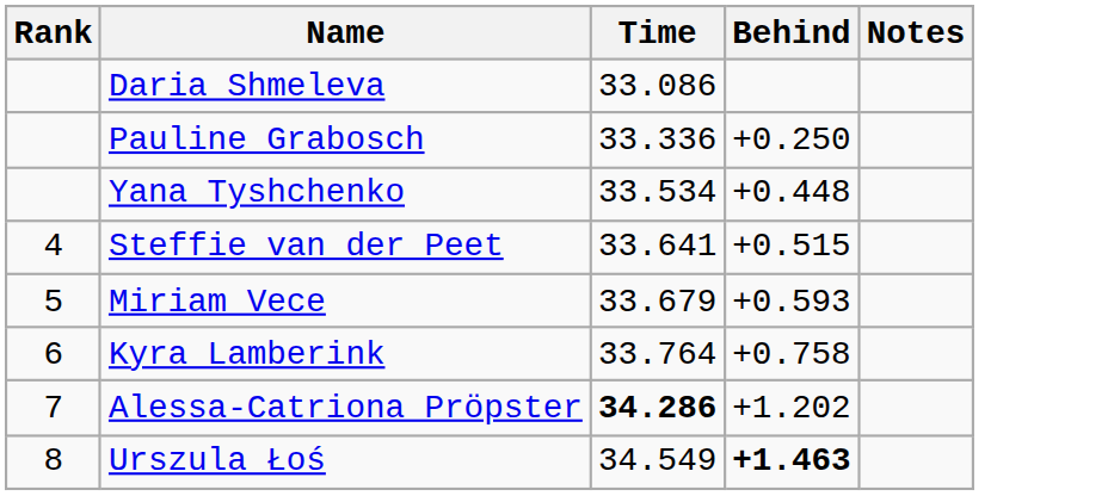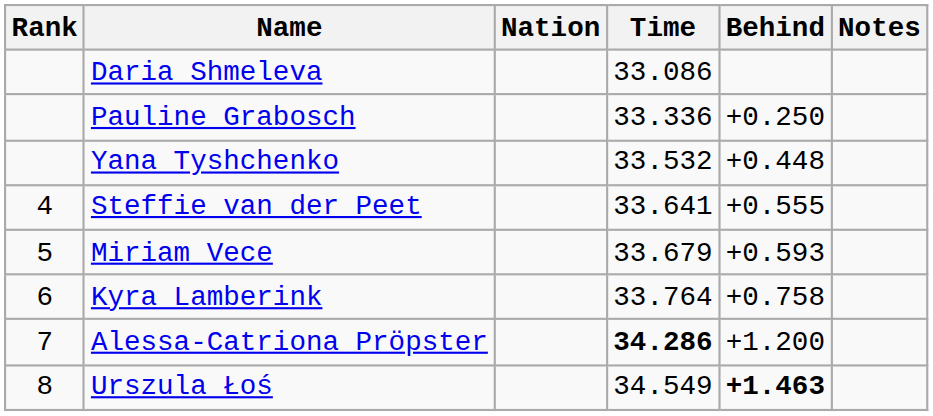 <table class="wikitable sortable" style="text-align:center">
 <tr>
 <th>Rank</th>
 <th>Name</th>
+<th>Nation</th>
 <th>Time</th>
 <th>Behind</th>
 <th>Notes</th>
 </tr>
 <tr>
 <td></td>
 <td align=left><a href='#'>Daria Shmeleva</a></td>
+<td align=left></td>
 <td>33.086</td>
 <td></td>
 <td></td>
 </tr>
 <tr>
 <td></td>
 <td align=left><a href='#'>Pauline Grabosch</a></td>
+<td align=left></td>
 <td>33.336</td>
 <td>+0.250</td>
 <td></td>
 </tr>
 <tr>
 <td></td>
 <td align=left><a href='#'>Yana Tyshchenko</a></td>
-<td>33.534</td>
+<td align=left></td>
+<td>33.532</td>
 <td>+0.448</td>
 <td></td>
 </tr>
 <tr>
 <td>4</td>
 <td align=left><a href='#'>Steffie van der Peet</a></td>
+<td align=left></td>
 <td>33.641</td>
-<td>+0.515</td>
+<td>+0.555</td>
 <td></td>
 </tr>
 <tr>
 <td>5</td>
 <td align=left><a href='#'>Miriam Vece</a></td>
+<td align=left></td>
 <td>33.679</td>
 <td>+0.593</td>
 <td></td>
 </tr>
 <tr>
 <td>6</td>
 <td align=left><a href='#'>Kyra Lamberink</a></td>
+<td align=left></td>
 <td>33.764</td>
 <td>+0.758</td>
 <td></td>
 </tr>
 <tr>
 <td>7</td>
 <td align=left><a href='#'>Alessa-Catriona Pröpster</a></td>
+<td align=left></td>
 <td><strong>34.286</strong></td>
-<td>+1.202</td>
+<td>+1.200</td>
 <td></td>
 </tr>
 <tr>
 <td>8</td>
 <td align=left><a href='#'>Urszula Łoś</a></td>
+<td align=left></td>
 <td>34.549</td>
 <td><strong>+1.463</strong></td>
 <td></td>
 </tr>
 </table>
